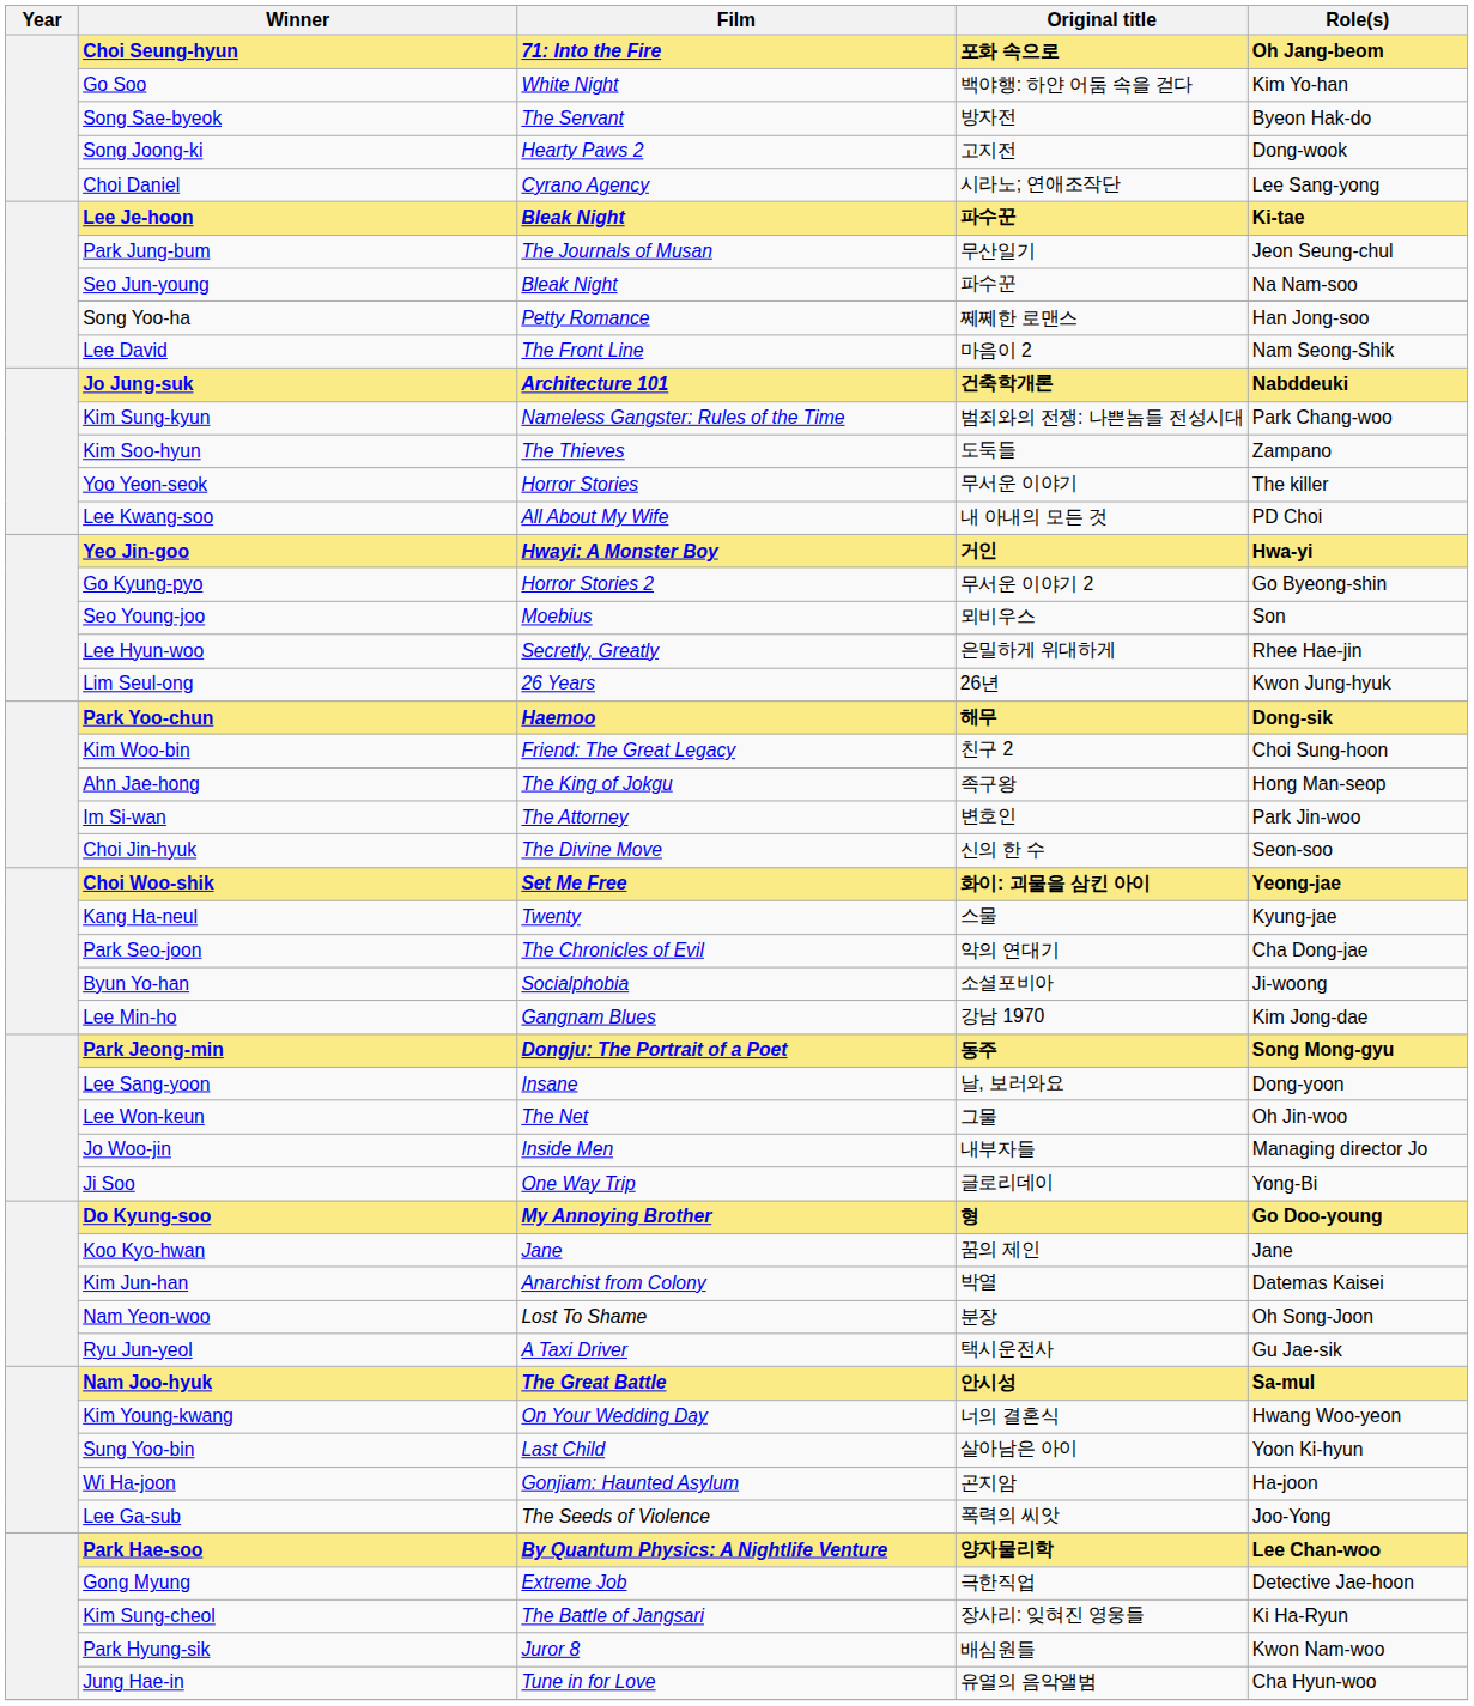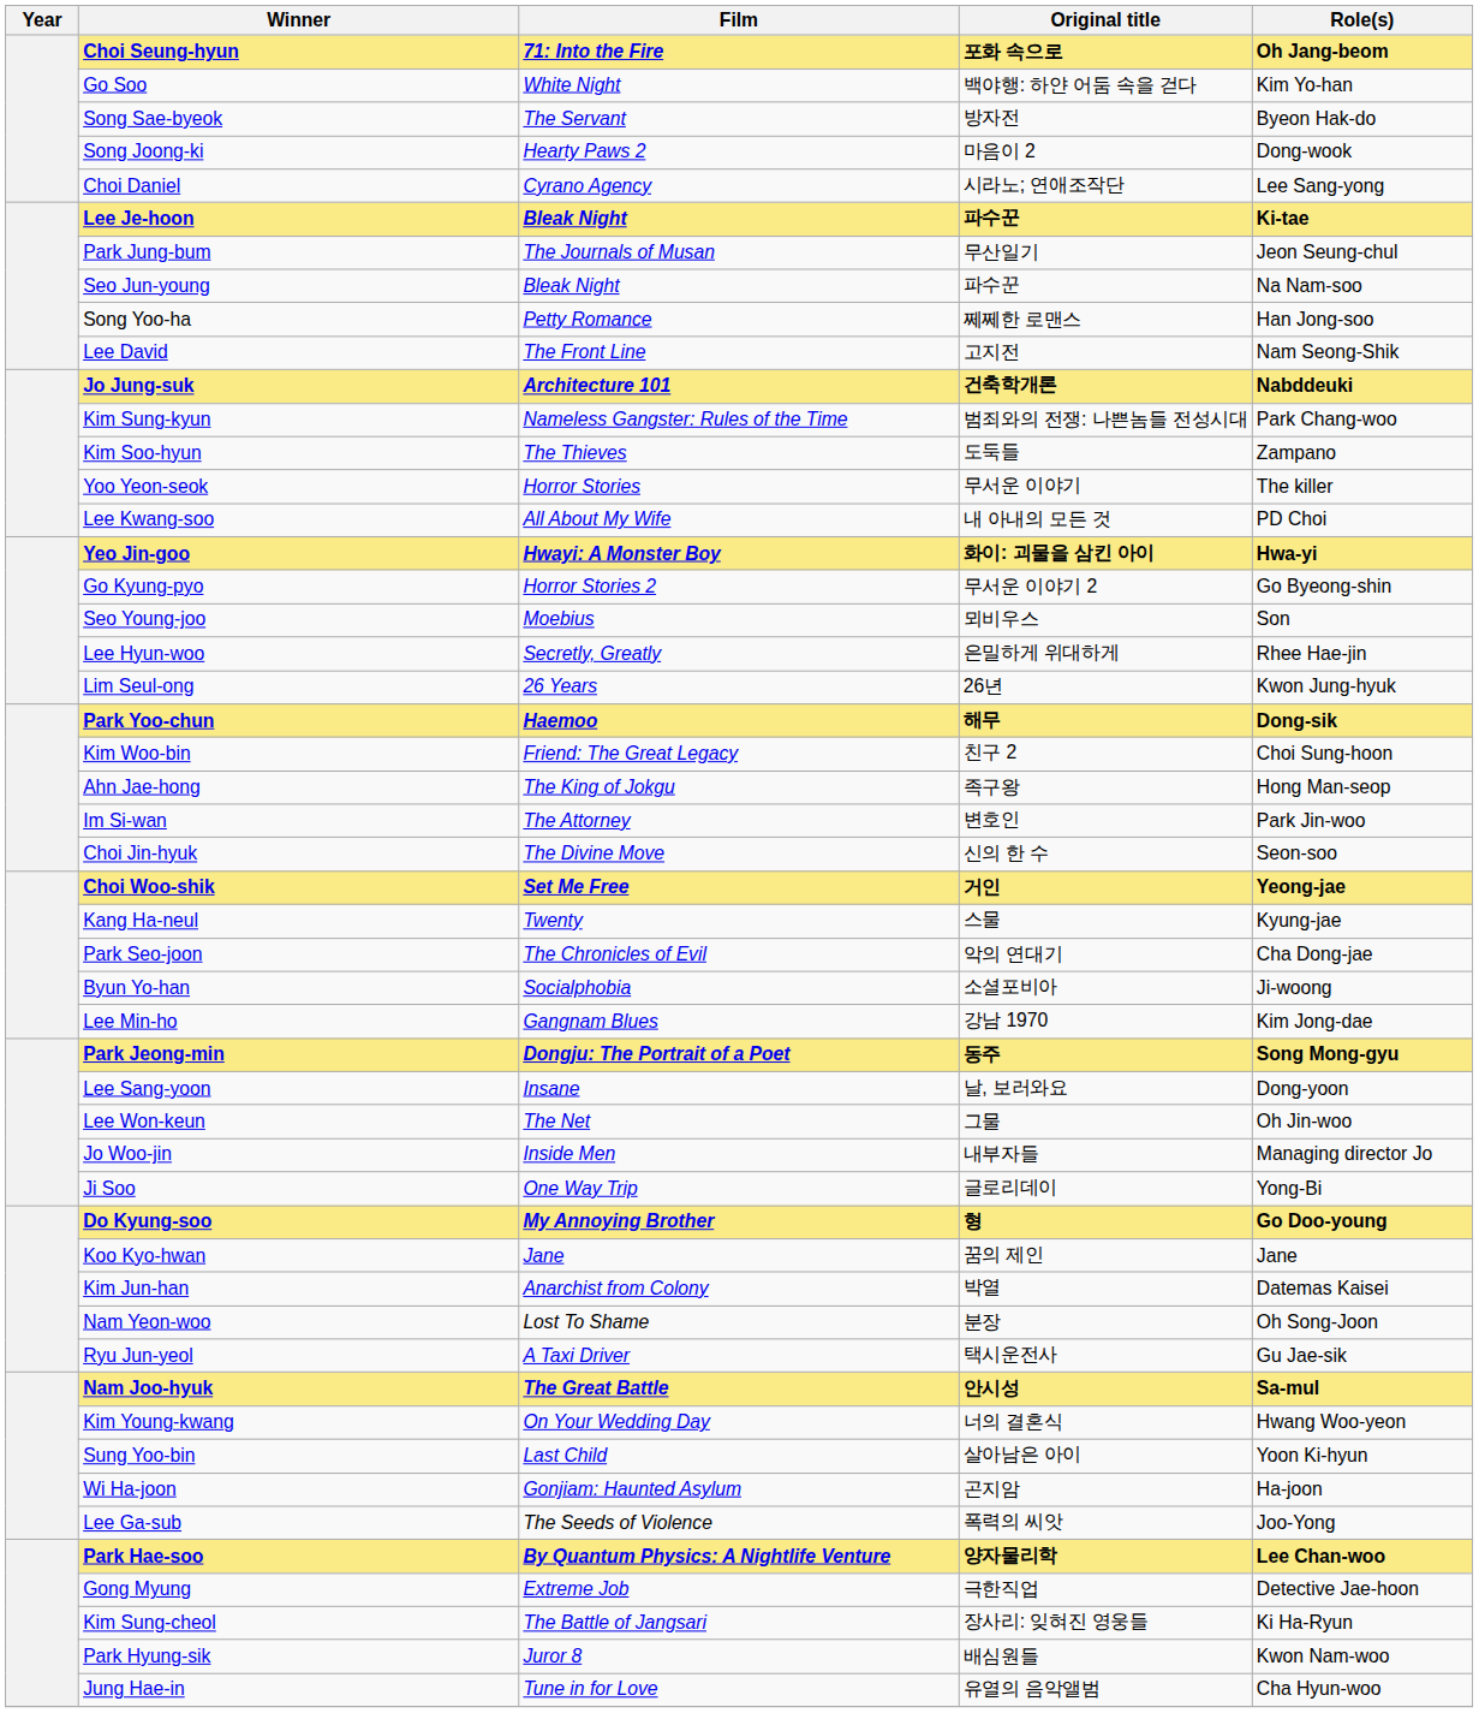 <table class="wikitable">
 <tr>
 <th style="width:5%;">Year</th>
 <th style="width:30%;">Winner</th>
 <th style="width:30%;">Film</th>
 <th style="width:20%;">Original title</th>
 <th style="width:20%;">Role(s)</th>
 </tr>
 <tr>
 <th rowspan="5"></th>
 <td style="background:#FAEB86;"><strong><a href='#'>Choi Seung-hyun</a></strong></td>
 <td style="background:#FAEB86;"><strong><em><a href='#'>71: Into the Fire</a></em></strong></td>
 <td style="background:#FAEB86;"><strong>포화 속으로</strong></td>
 <td style="background:#FAEB86;"><strong>Oh Jang-beom</strong></td>
 </tr>
 <tr>
 <td><a href='#'>Go Soo</a></td>
 <td><em><a href='#'>White Night</a></em></td>
 <td>백야행: 하얀 어둠 속을 걷다</td>
 <td>Kim Yo-han</td>
 </tr>
 <tr>
 <td><a href='#'>Song Sae-byeok</a></td>
 <td><em><a href='#'>The Servant</a></em></td>
 <td>방자전</td>
 <td>Byeon Hak-do</td>
 </tr>
 <tr>
 <td><a href='#'>Song Joong-ki</a></td>
 <td><em><a href='#'>Hearty Paws 2</a></em></td>
-<td>고지전</td>
+<td>마음이 2</td>
 <td>Dong-wook</td>
 </tr>
 <tr>
 <td><a href='#'>Choi Daniel</a></td>
 <td><em><a href='#'>Cyrano Agency</a></em></td>
 <td>시라노; 연애조작단</td>
 <td>Lee Sang-yong</td>
 </tr>
 <tr>
 <th rowspan="5"></th>
 <td style="background:#FAEB86;"><strong><a href='#'>Lee Je-hoon</a></strong></td>
 <td style="background:#FAEB86;"><strong><em><a href='#'>Bleak Night</a></em></strong></td>
 <td style="background:#FAEB86;"><strong>파수꾼</strong></td>
 <td style="background:#FAEB86;"><strong>Ki-tae</strong></td>
 </tr>
 <tr>
 <td><a href='#'>Park Jung-bum</a></td>
 <td><em><a href='#'>The Journals of Musan</a></em></td>
 <td>무산일기</td>
 <td>Jeon Seung-chul</td>
 </tr>
 <tr>
 <td><a href='#'>Seo Jun-young</a></td>
 <td><em><a href='#'>Bleak Night</a></em></td>
 <td>파수꾼</td>
 <td>Na Nam-soo</td>
 </tr>
 <tr>
 <td>Song Yoo-ha</td>
 <td><em><a href='#'>Petty Romance</a></em></td>
 <td>쩨쩨한 로맨스</td>
 <td>Han Jong-soo</td>
 </tr>
 <tr>
 <td><a href='#'>Lee David</a></td>
 <td><em><a href='#'>The Front Line</a></em></td>
-<td>마음이 2</td>
+<td>고지전</td>
 <td>Nam Seong-Shik</td>
 </tr>
 <tr>
 <th rowspan="5"></th>
 <td style="background:#FAEB86;"><strong><a href='#'>Jo Jung-suk</a></strong></td>
 <td style="background:#FAEB86;"><strong><em><a href='#'>Architecture 101</a></em></strong></td>
 <td style="background:#FAEB86;"><strong>건축학개론</strong></td>
 <td style="background:#FAEB86;"><strong>Nabddeuki</strong></td>
 </tr>
 <tr>
 <td><a href='#'>Kim Sung-kyun</a></td>
 <td><em><a href='#'>Nameless Gangster: Rules of the Time</a></em></td>
 <td>범죄와의 전쟁: 나쁜놈들 전성시대</td>
 <td>Park Chang-woo</td>
 </tr>
 <tr>
 <td><a href='#'>Kim Soo-hyun</a></td>
 <td><em><a href='#'>The Thieves</a></em></td>
 <td>도둑들</td>
 <td>Zampano</td>
 </tr>
 <tr>
 <td><a href='#'>Yoo Yeon-seok</a></td>
 <td><em><a href='#'>Horror Stories</a></em></td>
 <td>무서운 이야기</td>
 <td>The killer</td>
 </tr>
 <tr>
 <td><a href='#'>Lee Kwang-soo</a></td>
 <td><em><a href='#'>All About My Wife</a></em></td>
 <td>내 아내의 모든 것</td>
 <td>PD Choi</td>
 </tr>
 <tr>
 <th rowspan="5"></th>
 <td style="background:#FAEB86;"><strong><a href='#'>Yeo Jin-goo</a></strong></td>
 <td style="background:#FAEB86;"><strong><em><a href='#'>Hwayi: A Monster Boy</a></em></strong></td>
-<td style="background:#FAEB86;"><strong>거인</strong></td>
+<td style="background:#FAEB86;"><strong>화이: 괴물을 삼킨 아이</strong></td>
 <td style="background:#FAEB86;"><strong>Hwa-yi</strong></td>
 </tr>
 <tr>
 <td><a href='#'>Go Kyung-pyo</a></td>
 <td><em><a href='#'>Horror Stories 2</a></em></td>
 <td>무서운 이야기 2</td>
 <td>Go Byeong-shin</td>
 </tr>
 <tr>
 <td><a href='#'>Seo Young-joo</a></td>
 <td><em><a href='#'>Moebius</a></em></td>
 <td>뫼비우스</td>
 <td>Son</td>
 </tr>
 <tr>
 <td><a href='#'>Lee Hyun-woo</a></td>
 <td><em><a href='#'>Secretly, Greatly</a></em></td>
 <td>은밀하게 위대하게</td>
 <td>Rhee Hae-jin</td>
 </tr>
 <tr>
 <td><a href='#'>Lim Seul-ong</a></td>
 <td><em><a href='#'>26 Years</a></em></td>
 <td>26년</td>
 <td>Kwon Jung-hyuk</td>
 </tr>
 <tr>
 <th rowspan="5"></th>
 <td style="background:#FAEB86;"><strong><a href='#'>Park Yoo-chun</a></strong></td>
 <td style="background:#FAEB86;"><strong><em><a href='#'>Haemoo</a></em></strong></td>
 <td style="background:#FAEB86;"><strong>해무</strong></td>
 <td style="background:#FAEB86;"><strong>Dong-sik</strong></td>
 </tr>
 <tr>
 <td><a href='#'>Kim Woo-bin</a></td>
 <td><em><a href='#'>Friend: The Great Legacy</a></em></td>
 <td>친구 2</td>
 <td>Choi Sung-hoon</td>
 </tr>
 <tr>
 <td><a href='#'>Ahn Jae-hong</a></td>
 <td><em><a href='#'>The King of Jokgu</a></em></td>
 <td>족구왕</td>
 <td>Hong Man-seop</td>
 </tr>
 <tr>
 <td><a href='#'>Im Si-wan</a></td>
 <td><em><a href='#'>The Attorney</a></em></td>
 <td>변호인</td>
 <td>Park Jin-woo</td>
 </tr>
 <tr>
 <td><a href='#'>Choi Jin-hyuk</a></td>
 <td><em><a href='#'>The Divine Move</a></em></td>
 <td>신의 한 수</td>
 <td>Seon-soo</td>
 </tr>
 <tr>
 <th rowspan="5"></th>
 <td style="background:#FAEB86;"><strong><a href='#'>Choi Woo-shik</a></strong></td>
 <td style="background:#FAEB86;"><strong><em><a href='#'>Set Me Free</a></em></strong></td>
-<td style="background:#FAEB86;"><strong>화이: 괴물을 삼킨 아이</strong></td>
+<td style="background:#FAEB86;"><strong>거인</strong></td>
 <td style="background:#FAEB86;"><strong>Yeong-jae</strong></td>
 </tr>
 <tr>
 <td><a href='#'>Kang Ha-neul</a></td>
 <td><em><a href='#'>Twenty</a></em></td>
 <td>스물</td>
 <td>Kyung-jae</td>
 </tr>
 <tr>
 <td><a href='#'>Park Seo-joon</a></td>
 <td><em><a href='#'>The Chronicles of Evil</a></em></td>
 <td>악의 연대기</td>
 <td>Cha Dong-jae</td>
 </tr>
 <tr>
 <td><a href='#'>Byun Yo-han</a></td>
 <td><em><a href='#'>Socialphobia</a></em></td>
 <td>소셜포비아</td>
 <td>Ji-woong</td>
 </tr>
 <tr>
 <td><a href='#'>Lee Min-ho</a></td>
 <td><em><a href='#'>Gangnam Blues</a></em></td>
 <td>강남 1970</td>
 <td>Kim Jong-dae</td>
 </tr>
 <tr>
 <th rowspan="5"></th>
 <td style="background:#FAEB86;"><strong><a href='#'>Park Jeong-min</a></strong></td>
 <td style="background:#FAEB86;"><strong><em><a href='#'>Dongju: The Portrait of a Poet</a></em></strong></td>
 <td style="background:#FAEB86;"><strong>동주</strong></td>
 <td style="background:#FAEB86;"><strong>Song Mong-gyu</strong></td>
 </tr>
 <tr>
 <td><a href='#'>Lee Sang-yoon</a></td>
 <td><em><a href='#'>Insane</a></em></td>
 <td>날, 보러와요</td>
 <td>Dong-yoon</td>
 </tr>
 <tr>
 <td><a href='#'>Lee Won-keun</a></td>
 <td><em><a href='#'>The Net</a></em></td>
 <td>그물</td>
 <td>Oh Jin-woo</td>
 </tr>
 <tr>
 <td><a href='#'>Jo Woo-jin</a></td>
 <td><em><a href='#'>Inside Men</a></em></td>
 <td>내부자들</td>
 <td>Managing director Jo</td>
 </tr>
 <tr>
 <td><a href='#'>Ji Soo</a></td>
 <td><em><a href='#'>One Way Trip</a></em></td>
 <td>글로리데이</td>
 <td>Yong-Bi</td>
 </tr>
 <tr>
 <th rowspan="5"></th>
 <td style="background:#FAEB86;"><strong><a href='#'>Do Kyung-soo</a></strong></td>
 <td style="background:#FAEB86;"><strong><em><a href='#'>My Annoying Brother</a></em></strong></td>
 <td style="background:#FAEB86;"><strong>형</strong></td>
 <td style="background:#FAEB86;"><strong>Go Doo-young</strong></td>
 </tr>
 <tr>
 <td><a href='#'>Koo Kyo-hwan</a></td>
 <td><em><a href='#'>Jane</a></em></td>
 <td>꿈의 제인</td>
 <td>Jane</td>
 </tr>
 <tr>
 <td><a href='#'>Kim Jun-han</a></td>
 <td><em><a href='#'>Anarchist from Colony</a></em></td>
 <td>박열</td>
 <td>Datemas Kaisei</td>
 </tr>
 <tr>
 <td><a href='#'>Nam Yeon-woo</a></td>
 <td><em>Lost To Shame</em></td>
 <td>분장</td>
 <td>Oh Song-Joon</td>
 </tr>
 <tr>
 <td><a href='#'>Ryu Jun-yeol</a></td>
 <td><em><a href='#'>A Taxi Driver</a></em></td>
 <td>택시운전사</td>
 <td>Gu Jae-sik</td>
 </tr>
 <tr>
 <th rowspan="5"></th>
 <td style="background:#FAEB86;"><strong><a href='#'>Nam Joo-hyuk</a></strong></td>
 <td style="background:#FAEB86;"><strong><em><a href='#'>The Great Battle</a></em></strong></td>
 <td style="background:#FAEB86;"><strong>안시성</strong></td>
 <td style="background:#FAEB86;"><strong>Sa-mul</strong></td>
 </tr>
 <tr>
 <td><a href='#'>Kim Young-kwang</a></td>
 <td><em><a href='#'>On Your Wedding Day</a></em></td>
 <td>너의 결혼식</td>
 <td>Hwang Woo-yeon</td>
 </tr>
 <tr>
 <td><a href='#'>Sung Yoo-bin</a></td>
 <td><em><a href='#'>Last Child</a></em></td>
 <td>살아남은 아이</td>
 <td>Yoon Ki-hyun</td>
 </tr>
 <tr>
 <td><a href='#'>Wi Ha-joon</a></td>
 <td><em><a href='#'>Gonjiam: Haunted Asylum</a></em></td>
 <td>곤지암</td>
 <td>Ha-joon</td>
 </tr>
 <tr>
 <td><a href='#'>Lee Ga-sub</a></td>
 <td><em>The Seeds of Violence</em></td>
 <td>폭력의 씨앗</td>
 <td>Joo-Yong</td>
 </tr>
 <tr>
 <th rowspan="5"></th>
 <td style="background:#FAEB86;"><strong><a href='#'>Park Hae-soo</a></strong></td>
 <td style="background:#FAEB86;"><strong><em><a href='#'>By Quantum Physics: A Nightlife Venture</a></em></strong></td>
 <td style="background:#FAEB86;"><strong>양자물리학</strong></td>
 <td style="background:#FAEB86;"><strong>Lee Chan-woo</strong></td>
 </tr>
 <tr>
 <td><a href='#'>Gong Myung</a></td>
 <td><em><a href='#'>Extreme Job</a></em></td>
 <td>극한직업</td>
 <td>Detective Jae-hoon</td>
 </tr>
 <tr>
 <td><a href='#'>Kim Sung-cheol</a></td>
 <td><em><a href='#'>The Battle of Jangsari</a></em></td>
 <td>장사리: 잊혀진 영웅들</td>
 <td>Ki Ha-Ryun</td>
 </tr>
 <tr>
 <td><a href='#'>Park Hyung-sik</a></td>
 <td><em><a href='#'>Juror 8</a></em></td>
 <td>배심원들</td>
 <td>Kwon Nam-woo</td>
 </tr>
 <tr>
 <td><a href='#'>Jung Hae-in</a></td>
 <td><em><a href='#'>Tune in for Love</a></em></td>
 <td>유열의 음악앨범</td>
 <td>Cha Hyun-woo</td>
 </tr>
 <tr>
 </tr>
 </table>
